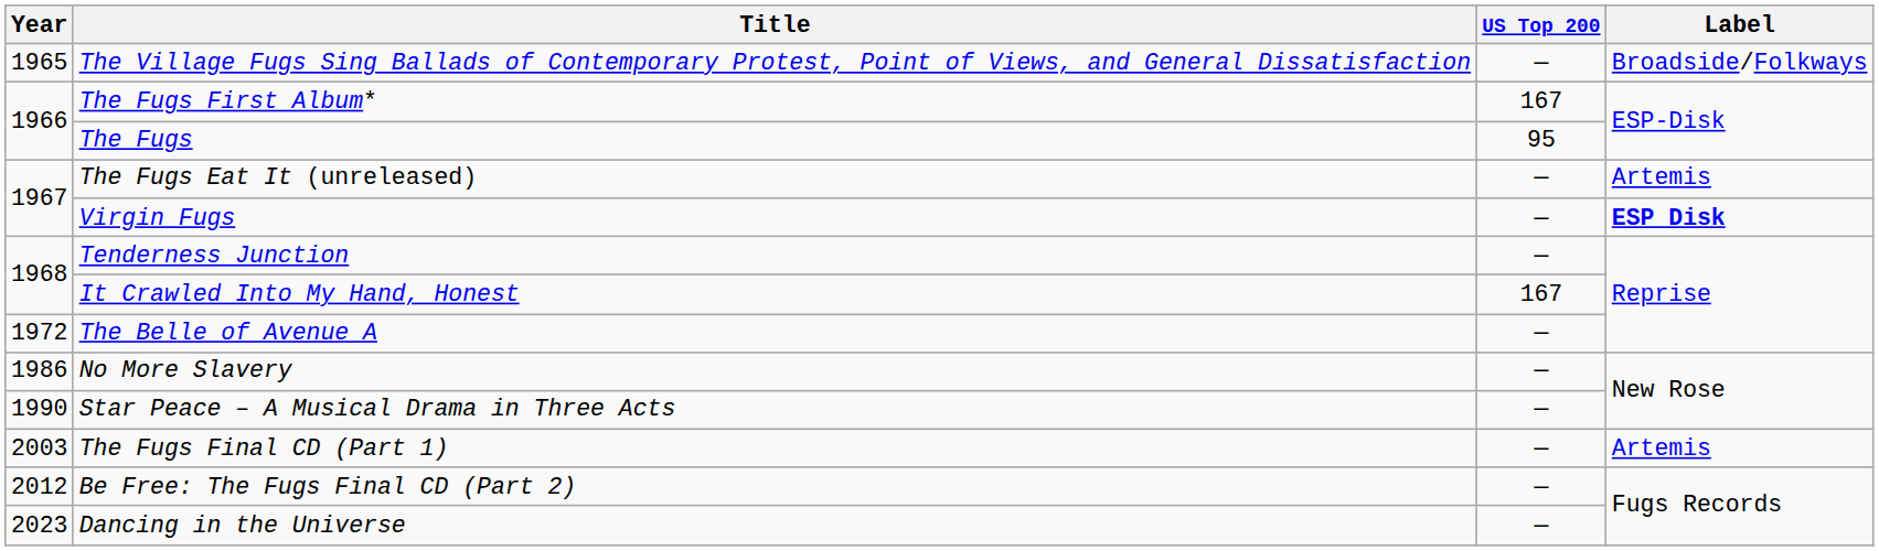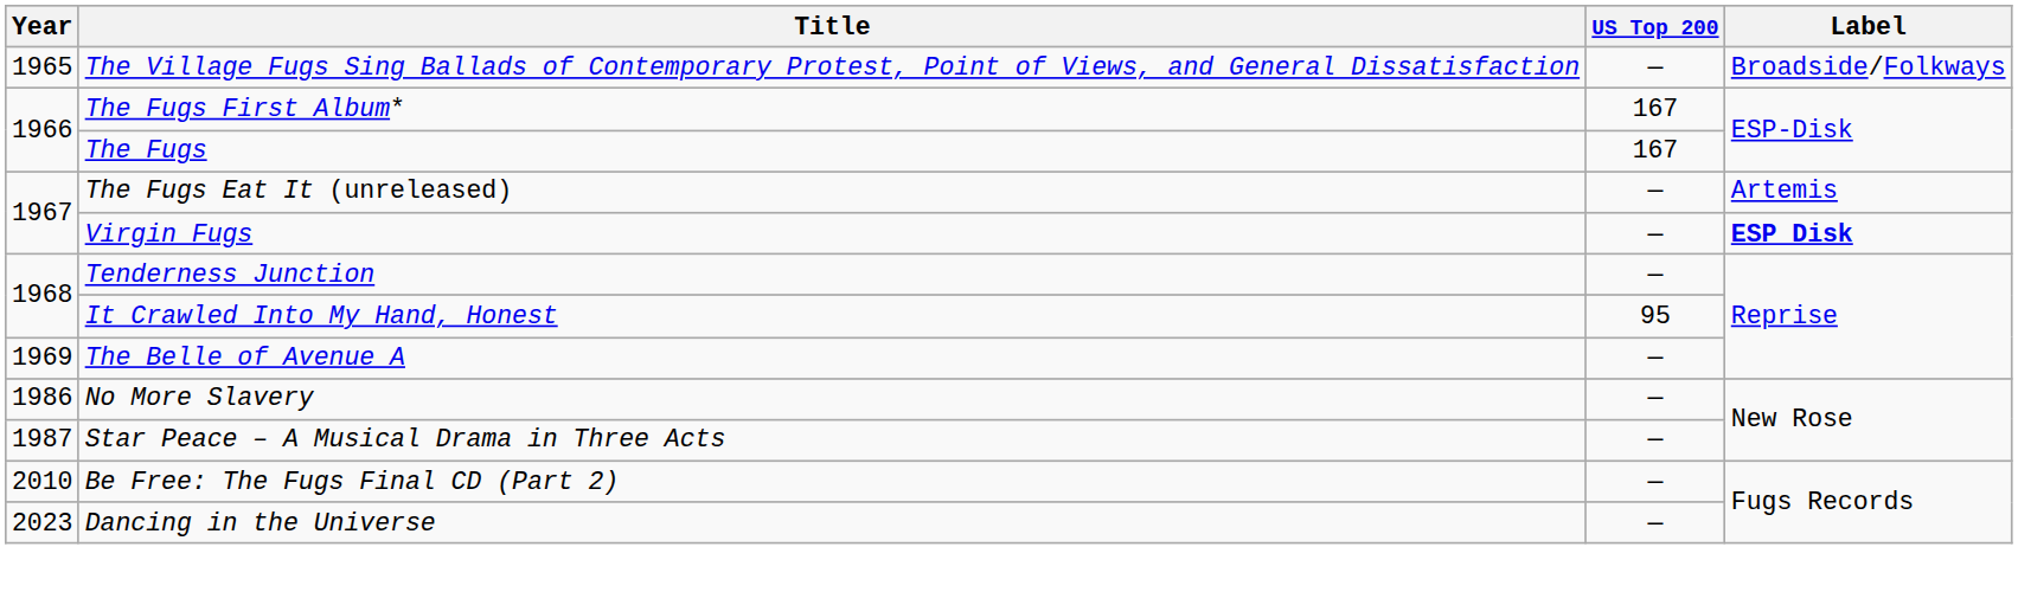 <table class="wikitable">
 <tr>
 <th>Year</th>
 <th>Title</th>
 <th><small><a href='#'>US Top 200</a></small></th>
 <th>Label</th>
 </tr>
 <tr>
 <td align="center">1965</td>
 <td><em><a href='#'>The Village Fugs Sing Ballads of Contemporary Protest, Point of Views, and General Dissatisfaction</a></em></td>
 <td align="center">—</td>
 <td><a href='#'>Broadside</a>/<a href='#'>Folkways</a></td>
 </tr>
 <tr>
 <td align="center" rowspan="2">1966</td>
 <td><em><a href='#'>The Fugs First Album</a></em>*</td>
 <td align="center">167</td>
 <td rowspan="2"><a href='#'>ESP-Disk</a></td>
 </tr>
 <tr>
 <td><em><a href='#'>The Fugs</a></em></td>
-<td align="center">95</td>
+<td align="center">167</td>
 </tr>
 <tr>
 <td align="center" rowspan="2">1967</td>
 <td><em>The Fugs Eat It</em> (unreleased)</td>
 <td align="center">—</td>
 <td><a href='#'>Artemis</a></td>
 </tr>
 <tr>
 <td><em><a href='#'>Virgin Fugs</a></em></td>
 <td align="center">—</td>
 <td><strong><a href='#'>ESP Disk</a></strong></td>
 </tr>
 <tr>
 <td align="center" rowspan="2">1968</td>
 <td><em><a href='#'>Tenderness Junction</a></em></td>
 <td align="center">—</td>
 <td rowspan="3"><a href='#'>Reprise</a></td>
 </tr>
 <tr>
 <td><em><a href='#'>It Crawled Into My Hand, Honest</a></em></td>
-<td align="center">167</td>
+<td align="center">95</td>
 </tr>
 <tr>
-<td align="center">1972</td>
+<td align="center">1969</td>
 <td><em><a href='#'>The Belle of Avenue A</a></em></td>
 <td align="center">—</td>
 </tr>
 <tr>
 <td align="center">1986</td>
 <td><em>No More Slavery</em></td>
 <td align="center">—</td>
 <td rowspan="2">New Rose</td>
 </tr>
 <tr>
-<td align="center">1990</td>
+<td align="center">1987</td>
 <td><em>Star Peace – A Musical Drama in Three Acts</em></td>
 <td align="center">—</td>
 </tr>
 <tr>
-<td align="center">2003</td>
-<td><em>The Fugs Final CD (Part 1)</em></td>
-<td align="center">—</td>
-<td><a href='#'>Artemis</a></td>
-</tr>
-<tr>
-<td align="center">2012</td>
+<td align="center">2010</td>
 <td><em>Be Free: The Fugs Final CD (Part 2)</em></td>
 <td align="center">—</td>
 <td rowspan="2">Fugs Records</td>
 </tr>
 <tr>
 <td align="center">2023</td>
 <td><em>Dancing in the Universe</em></td>
 <td align="center">—</td>
 </tr>
 </table>
